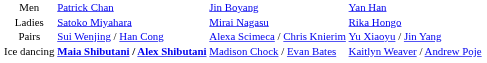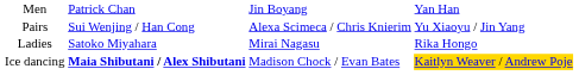 <table>
 <tr>
 <td style="text-align: center;">Men</td>
 <td> <a href='#'>Patrick Chan</a></td>
 <td> <a href='#'>Jin Boyang</a></td>
 <td> <a href='#'>Yan Han</a></td>
 </tr>
 <tr>
+<td style="text-align: center;">Pairs</td>
+<td> <a href='#'>Sui Wenjing</a> / <a href='#'>Han Cong</a></td>
+<td> <a href='#'>Alexa Scimeca</a> / <a href='#'>Chris Knierim</a></td>
+<td> <a href='#'>Yu Xiaoyu</a> / <a href='#'>Jin Yang</a></td>
+</tr>
+<tr>
 <td style="text-align: center;">Ladies</td>
 <td> <a href='#'>Satoko Miyahara</a></td>
 <td> <a href='#'>Mirai Nagasu</a></td>
 <td> <a href='#'>Rika Hongo</a></td>
 </tr>
 <tr>
-<td style="text-align: center;">Pairs</td>
-<td> <a href='#'>Sui Wenjing</a> / <a href='#'>Han Cong</a></td>
-<td> <a href='#'>Alexa Scimeca</a> / <a href='#'>Chris Knierim</a></td>
-<td> <a href='#'>Yu Xiaoyu</a> / <a href='#'>Jin Yang</a></td>
-</tr>
-<tr>
 <td style="text-align: center;">Ice dancing</td>
 <td><strong> <a href='#'>Maia Shibutani</a> / <a href='#'>Alex Shibutani</a></strong></td>
 <td> <a href='#'>Madison Chock</a> / <a href='#'>Evan Bates</a></td>
-<td> <a href='#'>Kaitlyn Weaver</a> / <a href='#'>Andrew Poje</a></td>
+<td style="background: gold;"> <a href='#'>Kaitlyn Weaver</a> / <a href='#'>Andrew Poje</a></td>
 </tr>
 </table>
